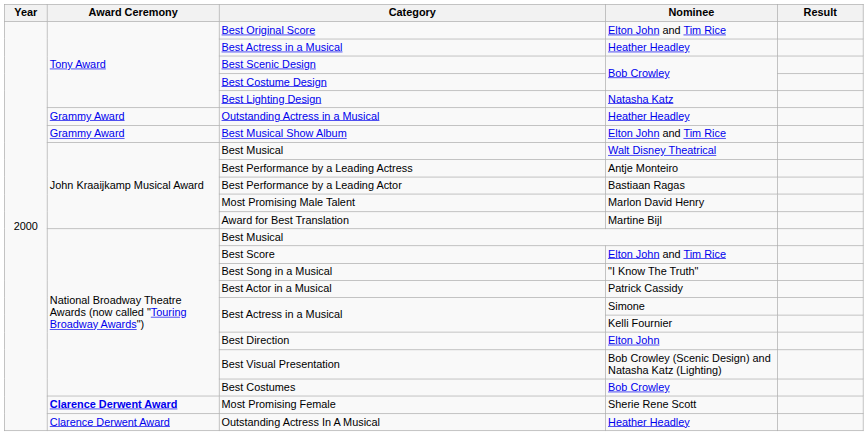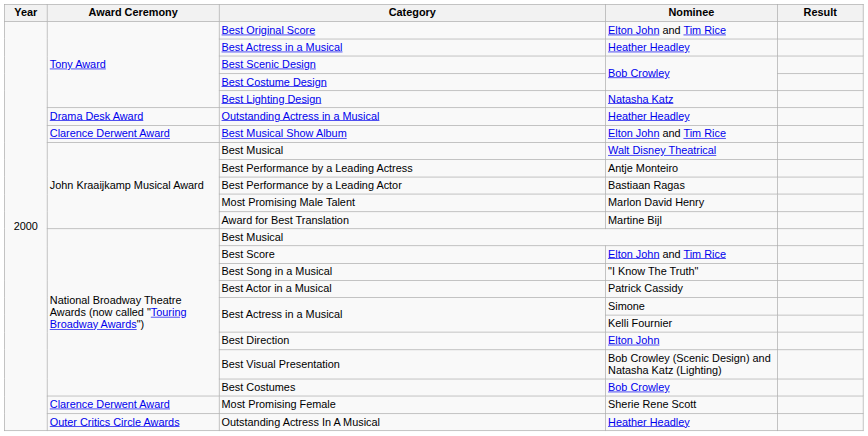 <table class="wikitable" style="width:100%;">
 <tr>
 <th style="width:5%;">Year</th>
 <th style="width:20%;">Award Ceremony</th>
 <th style="width:45%;">Category</th>
 <th style="width:20%;">Nominee</th>
 <th style="width:10%;">Result</th>
 </tr>
 <tr>
 <td rowspan="23" style="text-align:center;">2000</td>
 <td rowspan=5><a href='#'>Tony Award</a></td>
 <td><a href='#'>Best Original Score</a></td>
 <td><a href='#'>Elton John</a> and <a href='#'>Tim Rice</a></td>
 <td></td>
 </tr>
 <tr>
 <td><a href='#'>Best Actress in a Musical</a></td>
 <td><a href='#'>Heather Headley</a></td>
 <td></td>
 </tr>
 <tr>
 <td><a href='#'>Best Scenic Design</a></td>
 <td rowspan="2"><a href='#'>Bob Crowley</a></td>
 <td></td>
 </tr>
 <tr>
 <td><a href='#'>Best Costume Design</a></td>
 <td></td>
 </tr>
 <tr>
 <td><a href='#'>Best Lighting Design</a></td>
 <td><a href='#'>Natasha Katz</a></td>
 <td></td>
 </tr>
 <tr>
-<td><a href='#'>Grammy Award</a></td>
+<td><a href='#'>Drama Desk Award</a></td>
 <td><a href='#'>Outstanding Actress in a Musical</a></td>
 <td><a href='#'>Heather Headley</a></td>
 <td></td>
 </tr>
 <tr>
-<td><a href='#'>Grammy Award</a></td>
+<td><a href='#'>Clarence Derwent Award</a></td>
 <td><a href='#'>Best Musical Show Album</a></td>
 <td><a href='#'>Elton John</a> and <a href='#'>Tim Rice</a></td>
 <td></td>
 </tr>
 <tr>
 <td rowspan=5>John Kraaijkamp Musical Award</td>
 <td>Best Musical</td>
 <td><a href='#'>Walt Disney Theatrical</a></td>
 <td></td>
 </tr>
 <tr>
 <td>Best Performance by a Leading Actress</td>
 <td>Antje Monteiro</td>
 <td></td>
 </tr>
 <tr>
 <td>Best Performance by a Leading Actor</td>
 <td>Bastiaan Ragas</td>
 <td></td>
 </tr>
 <tr>
 <td>Most Promising Male Talent</td>
 <td>Marlon David Henry</td>
 <td></td>
 </tr>
 <tr>
 <td>Award for Best Translation</td>
 <td>Martine Bijl</td>
 <td></td>
 </tr>
 <tr>
 <td rowspan="9">National Broadway Theatre Awards (now called "<a href='#'>Touring Broadway Awards</a>")</td>
 <td colspan=2>Best Musical</td>
 <td></td>
 </tr>
 <tr>
 <td>Best Score</td>
 <td><a href='#'>Elton John</a> and <a href='#'>Tim Rice</a></td>
 <td></td>
 </tr>
 <tr>
 <td>Best Song in a Musical</td>
 <td>"I Know The Truth"</td>
 <td></td>
 </tr>
 <tr>
 <td>Best Actor in a Musical</td>
 <td>Patrick Cassidy</td>
 <td></td>
 </tr>
 <tr>
 <td rowspan="2">Best Actress in a Musical</td>
 <td>Simone</td>
 <td></td>
 </tr>
 <tr>
 <td>Kelli Fournier</td>
 <td></td>
 </tr>
 <tr>
 <td>Best Direction</td>
 <td><a href='#'>Elton John</a></td>
 <td></td>
 </tr>
 <tr>
 <td>Best Visual Presentation</td>
 <td>Bob Crowley (Scenic Design) and Natasha Katz (Lighting)</td>
 <td></td>
 </tr>
 <tr>
 <td>Best Costumes</td>
 <td><a href='#'>Bob Crowley</a></td>
 <td></td>
 </tr>
 <tr>
-<td><strong><a href='#'>Clarence Derwent Award</a></strong></td>
+<td><a href='#'>Clarence Derwent Award</a></td>
 <td>Most Promising Female</td>
 <td>Sherie Rene Scott</td>
 <td></td>
 </tr>
 <tr>
-<td><a href='#'>Clarence Derwent Award</a></td>
+<td><a href='#'>Outer Critics Circle Awards</a></td>
 <td>Outstanding Actress In A Musical</td>
 <td><a href='#'>Heather Headley</a></td>
 <td></td>
 </tr>
 </table>
